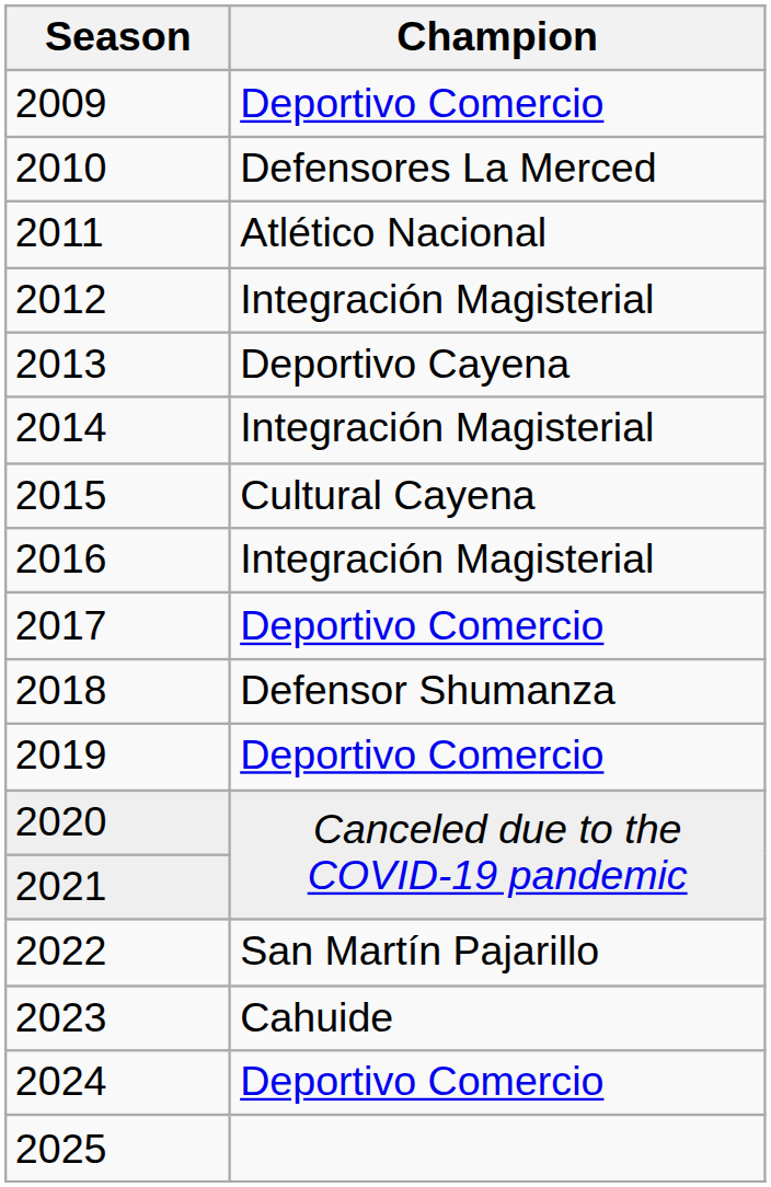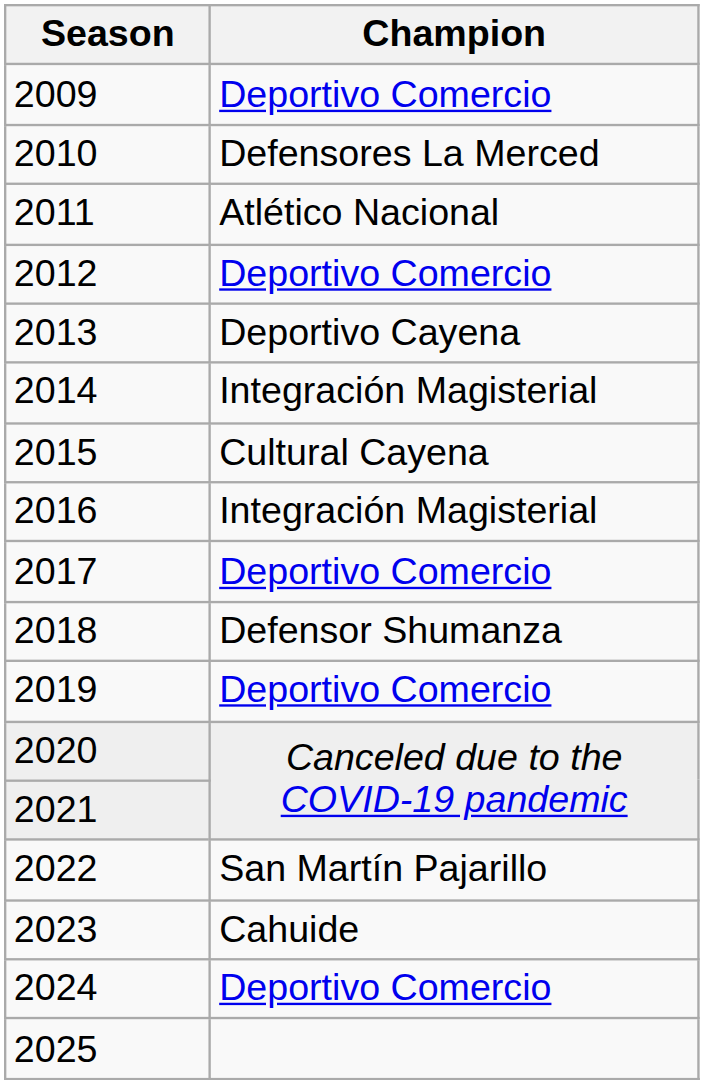 <table class="wikitable sortable">
 <tr>
 <th width=80px>Season</th>
 <th width=200px>Champion</th>
 </tr>
 <tr>
 <td>2009</td>
 <td><a href='#'>Deportivo Comercio</a></td>
 </tr>
 <tr>
 <td>2010</td>
 <td>Defensores La Merced</td>
 </tr>
 <tr>
 <td>2011</td>
 <td>Atlético Nacional</td>
 </tr>
 <tr>
 <td>2012</td>
-<td>Integración Magisterial</td>
+<td><a href='#'>Deportivo Comercio</a></td>
 </tr>
 <tr>
 <td>2013</td>
 <td>Deportivo Cayena</td>
 </tr>
 <tr>
 <td>2014</td>
 <td>Integración Magisterial</td>
 </tr>
 <tr>
 <td>2015</td>
 <td>Cultural Cayena</td>
 </tr>
 <tr>
 <td>2016</td>
 <td>Integración Magisterial</td>
 </tr>
 <tr>
 <td>2017</td>
 <td><a href='#'>Deportivo Comercio</a></td>
 </tr>
 <tr>
 <td>2018</td>
 <td>Defensor Shumanza</td>
 </tr>
 <tr>
 <td>2019</td>
 <td><a href='#'>Deportivo Comercio</a></td>
 </tr>
 <tr bgcolor=#efefef>
 <td>2020</td>
 <td rowspan=2 colspan="1" align=center><em>Canceled due to the <a href='#'>COVID-19 pandemic</a></em></td>
 </tr>
 <tr bgcolor=#efefef>
 <td>2021</td>
 </tr>
 <tr>
 <td>2022</td>
 <td>San Martín Pajarillo</td>
 </tr>
 <tr>
 <td>2023</td>
 <td>Cahuide</td>
 </tr>
 <tr>
 <td>2024</td>
 <td><a href='#'>Deportivo Comercio</a></td>
 </tr>
 <tr>
 <td>2025</td>
 <td></td>
 </tr>
 <tr>
 </tr>
 </table>
